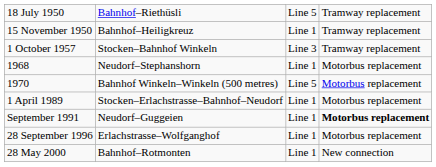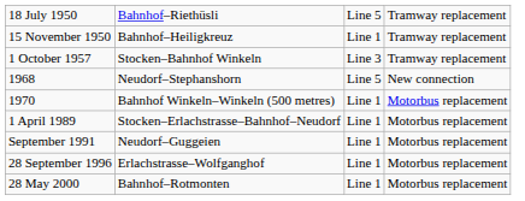 <table class="wikitable">
 <tr>
 <td>18 July 1950</td>
 <td><a href='#'>Bahnhof</a>–Riethüsli</td>
 <td>Line 5</td>
 <td>Tramway replacement</td>
 </tr>
 <tr>
 <td>15 November 1950</td>
 <td>Bahnhof–Heiligkreuz</td>
 <td>Line 1</td>
 <td>Tramway replacement</td>
 </tr>
 <tr>
 <td>1 October 1957</td>
 <td>Stocken–Bahnhof Winkeln</td>
 <td>Line 3</td>
 <td>Tramway replacement</td>
 </tr>
 <tr>
 <td>1968</td>
 <td>Neudorf–Stephanshorn</td>
-<td>Line 1</td>
-<td>Motorbus replacement</td>
+<td>Line 5</td>
+<td>New connection</td>
 </tr>
 <tr>
 <td>1970</td>
 <td>Bahnhof Winkeln–Winkeln (500 metres)</td>
-<td>Line 5</td>
+<td>Line 1</td>
 <td><a href='#'>Motorbus</a> replacement</td>
 </tr>
 <tr>
 <td>1 April 1989</td>
 <td>Stocken–Erlachstrasse–Bahnhof–Neudorf</td>
 <td>Line 1</td>
 <td>Motorbus replacement</td>
 </tr>
 <tr>
 <td>September 1991</td>
 <td>Neudorf–Guggeien</td>
 <td>Line 1</td>
-<td><strong>Motorbus replacement</strong></td>
+<td>Motorbus replacement</td>
 </tr>
 <tr>
 <td>28 September 1996</td>
 <td>Erlachstrasse–Wolfganghof</td>
 <td>Line 1</td>
 <td>Motorbus replacement</td>
 </tr>
 <tr>
 <td>28 May 2000</td>
 <td>Bahnhof–Rotmonten</td>
 <td>Line 1</td>
-<td>New connection</td>
+<td>Motorbus replacement</td>
 </tr>
 </table>
